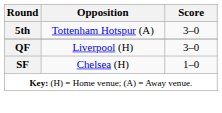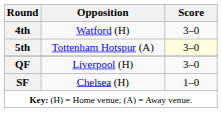 <table class="wikitable plainrowheaders" style="text-align:center;margin:0">
 <tr>
 <th scope="col" style="width:25px">Round</th>
 <th scope="col" style="width:175px">Opposition</th>
 <th scope="col" style="width:70px">Score</th>
 </tr>
 <tr>
+<th scope=row style="text-align:center">4th</th>
+<td><a href='#'>Watford</a> (H)</td>
+<td>3–0</td>
+</tr>
+<tr>
 <th scope=row style="text-align:center">5th</th>
 <td><a href='#'>Tottenham Hotspur</a> (A)</td>
-<td>3–0</td>
+<td style="background: lightyellow;">3–0</td>
 </tr>
 <tr>
 </tr>
 <tr>
 <th scope=row style="text-align:center">QF</th>
 <td><a href='#'>Liverpool</a> (H)</td>
 <td>3–0</td>
 </tr>
 <tr>
 <th scope=row style="text-align:center">SF</th>
 <td><a href='#'>Chelsea</a> (H)</td>
 <td>1–0</td>
 </tr>
 <tr>
 <td colspan="3" style="background:white;"><small><strong>Key:</strong> (H) = Home venue; (A) = Away venue.</small></td>
 </tr>
 </table>
